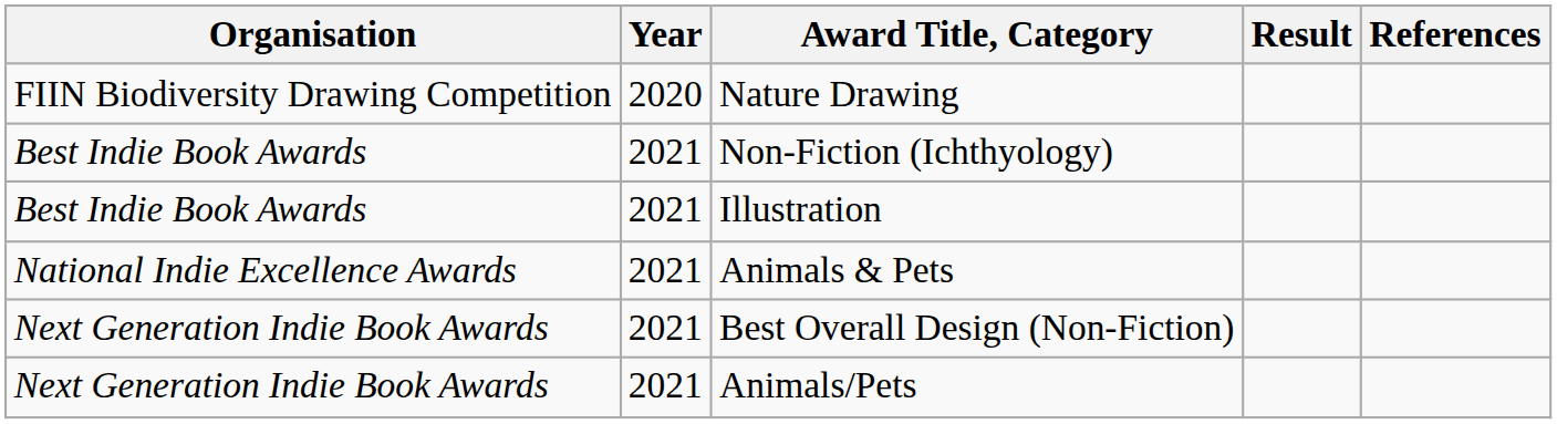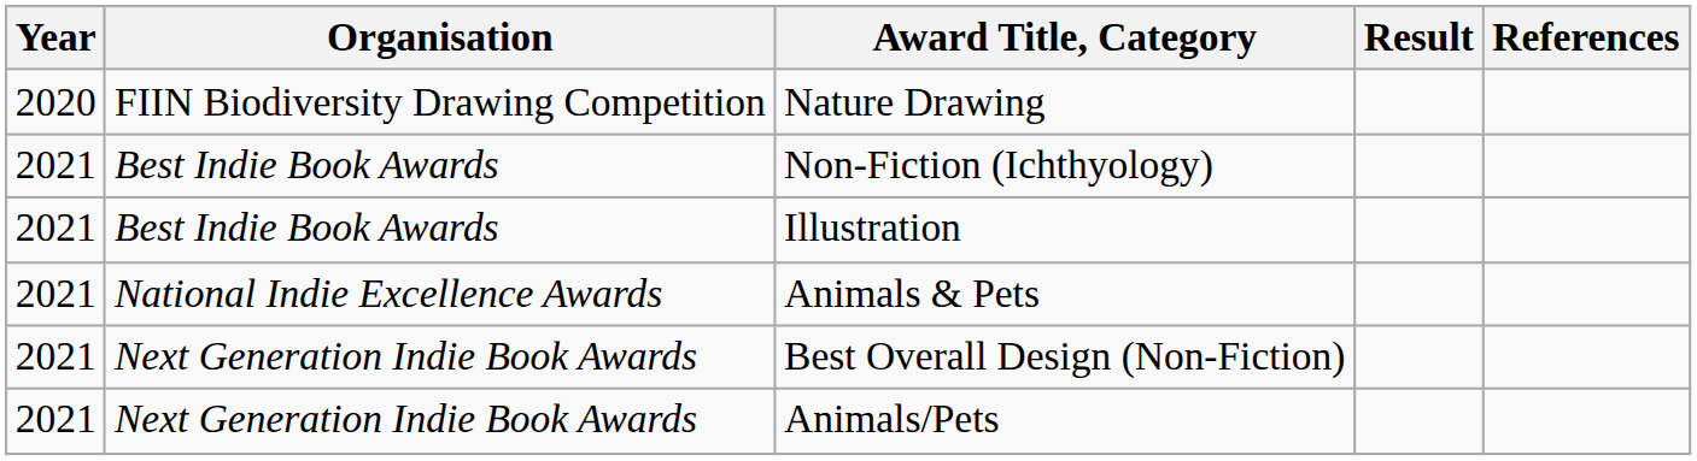 <table class="wikitable">
 <tr>
+<th>Year</th>
 <th>Organisation</th>
-<th>Year</th>
 <th>Award Title, Category</th>
 <th>Result</th>
 <th>References</th>
 </tr>
 <tr>
+<td>2020</td>
 <td>FIIN Biodiversity Drawing Competition</td>
-<td>2020</td>
 <td>Nature Drawing</td>
 <td></td>
 <td></td>
 </tr>
 <tr>
+<td>2021</td>
 <td><em>Best Indie Book Awards</em></td>
-<td>2021</td>
 <td>Non-Fiction (Ichthyology)</td>
 <td></td>
 <td></td>
 </tr>
 <tr>
+<td>2021</td>
 <td><em>Best Indie Book Awards</em></td>
-<td>2021</td>
 <td>Illustration</td>
 <td></td>
 <td></td>
 </tr>
 <tr>
+<td>2021</td>
 <td><em>National Indie Excellence Awards</em></td>
-<td>2021</td>
 <td>Animals & Pets</td>
 <td></td>
 <td></td>
 </tr>
 <tr>
+<td>2021</td>
 <td><em>Next Generation Indie Book Awards</em></td>
-<td>2021</td>
 <td>Best Overall Design (Non-Fiction)</td>
 <td></td>
 <td></td>
 </tr>
 <tr>
+<td>2021</td>
 <td><em>Next Generation Indie Book Awards</em></td>
-<td>2021</td>
 <td>Animals/Pets</td>
 <td></td>
 <td></td>
 </tr>
 </table>
